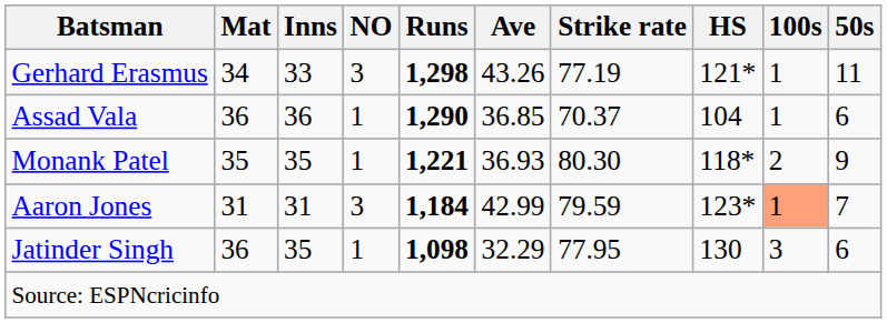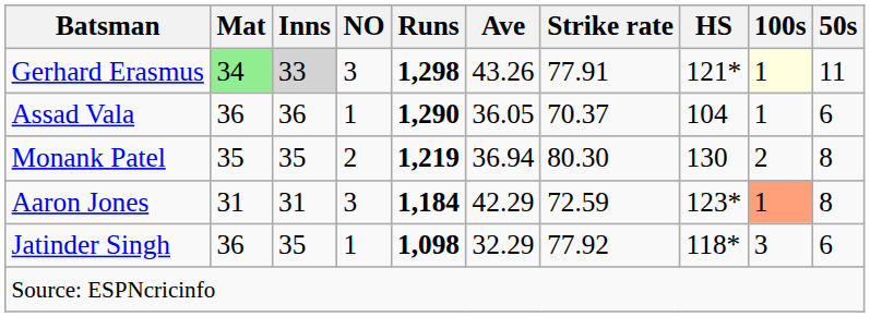 <table class="wikitable sortable">
 <tr>
 <th>Batsman</th>
 <th>Mat</th>
 <th>Inns</th>
 <th>NO</th>
 <th>Runs</th>
 <th>Ave</th>
 <th>Strike rate</th>
 <th>HS</th>
 <th>100s</th>
 <th>50s</th>
 </tr>
 <tr>
 <td> <a href='#'>Gerhard Erasmus</a></td>
-<td>34</td>
-<td>33</td>
+<td style="background: lightgreen;">34</td>
+<td style="background: lightgrey;">33</td>
 <td>3</td>
 <td><strong>1,298</strong></td>
 <td>43.26</td>
-<td>77.19</td>
+<td>77.91</td>
 <td>121*</td>
-<td>1</td>
+<td style="background: lightyellow;">1</td>
 <td>11</td>
 </tr>
 <tr>
 <td> <a href='#'>Assad Vala</a></td>
 <td>36</td>
 <td>36</td>
 <td>1</td>
 <td><strong>1,290</strong></td>
-<td>36.85</td>
+<td>36.05</td>
 <td>70.37</td>
 <td>104</td>
 <td>1</td>
 <td>6</td>
 </tr>
 <tr>
 <td> <a href='#'>Monank Patel</a></td>
 <td>35</td>
 <td>35</td>
-<td>1</td>
-<td><strong>1,221</strong></td>
-<td>36.93</td>
+<td>2</td>
+<td><strong>1,219</strong></td>
+<td>36.94</td>
 <td>80.30</td>
-<td>118*</td>
+<td>130</td>
 <td>2</td>
-<td>9</td>
+<td>8</td>
 </tr>
 <tr>
 <td> <a href='#'>Aaron Jones</a></td>
 <td>31</td>
 <td>31</td>
 <td>3</td>
 <td><strong>1,184</strong></td>
-<td>42.99</td>
-<td>79.59</td>
+<td>42.29</td>
+<td>72.59</td>
 <td>123*</td>
 <td style="background: lightsalmon;">1</td>
-<td>7</td>
+<td>8</td>
 </tr>
 <tr>
 <td> <a href='#'>Jatinder Singh</a></td>
 <td>36</td>
 <td>35</td>
 <td>1</td>
 <td><strong>1,098</strong></td>
 <td>32.29</td>
-<td>77.95</td>
-<td>130</td>
+<td>77.92</td>
+<td>118*</td>
 <td>3</td>
 <td>6</td>
 </tr>
 <tr>
 <td colspan="11"><small>Source: ESPNcricinfo</small></td>
 </tr>
 </table>
